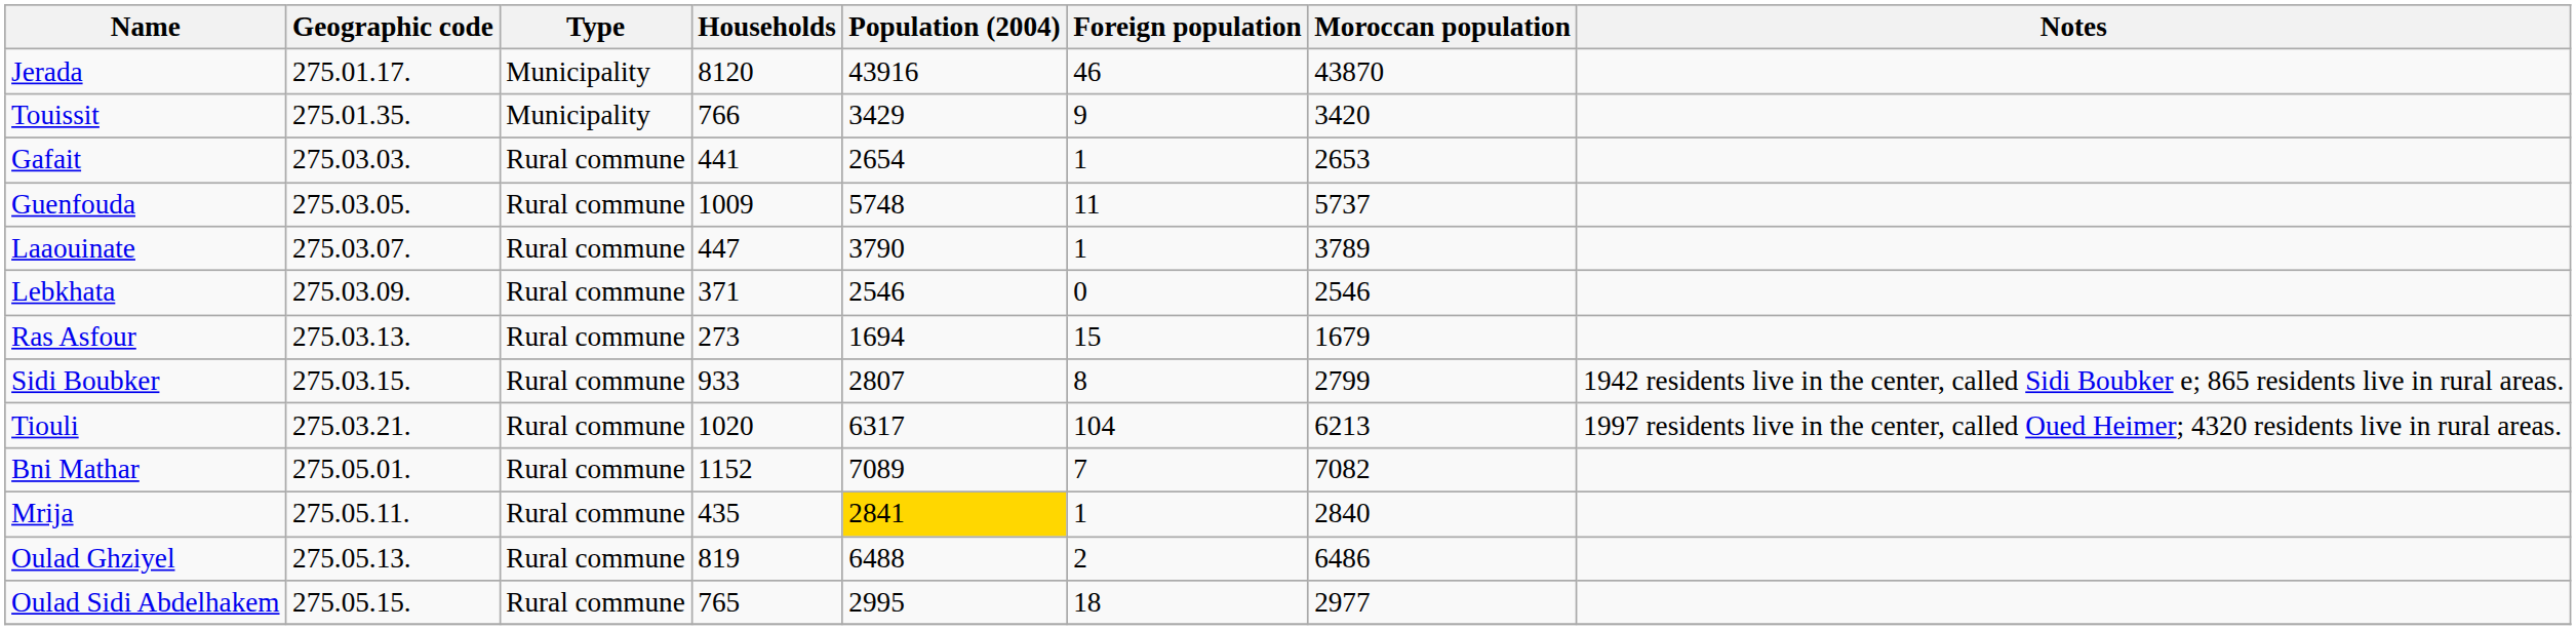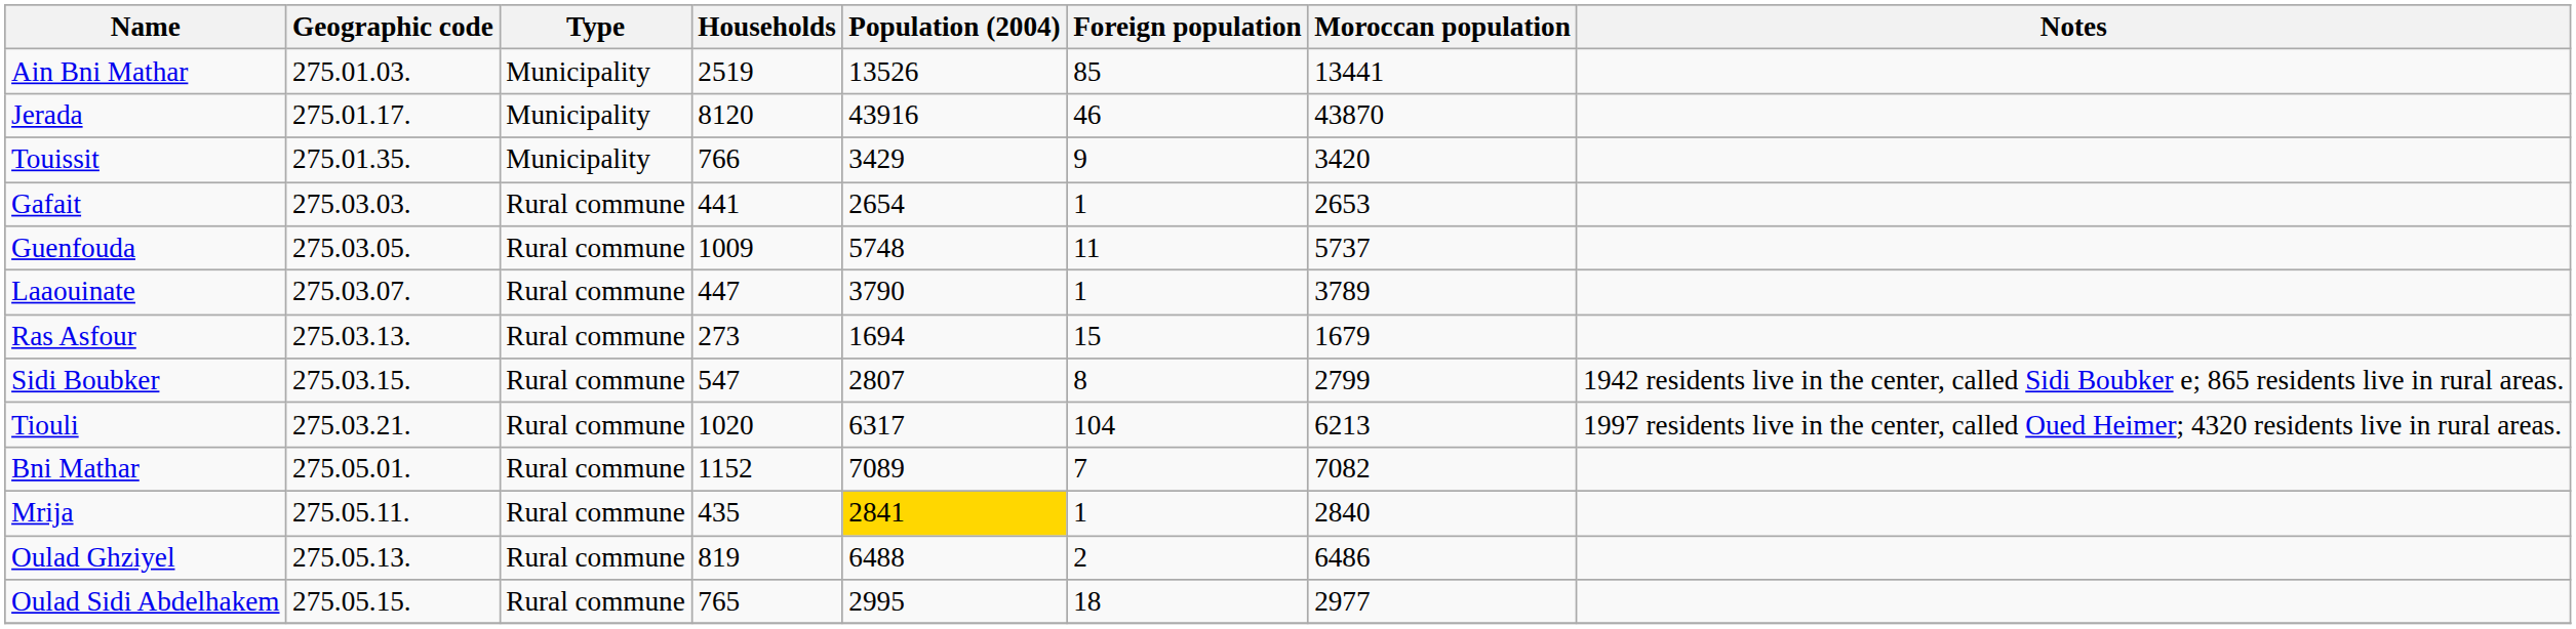 <table class="wikitable sortable">
 <tr>
 <th>Name</th>
 <th>Geographic code</th>
 <th>Type</th>
 <th>Households</th>
 <th>Population (2004)</th>
 <th>Foreign population</th>
 <th>Moroccan population</th>
 <th>Notes</th>
+</tr>
+<tr>
+<td><a href='#'>Ain Bni Mathar</a></td>
+<td>275.01.03.</td>
+<td>Municipality</td>
+<td>2519</td>
+<td>13526</td>
+<td>85</td>
+<td>13441</td>
+<td></td>
 </tr>
 <tr>
 <td><a href='#'>Jerada</a></td>
 <td>275.01.17.</td>
 <td>Municipality</td>
 <td>8120</td>
 <td>43916</td>
 <td>46</td>
 <td>43870</td>
 <td></td>
 </tr>
 <tr>
 <td><a href='#'>Touissit</a></td>
 <td>275.01.35.</td>
 <td>Municipality</td>
 <td>766</td>
 <td>3429</td>
 <td>9</td>
 <td>3420</td>
 <td></td>
 </tr>
 <tr>
 <td><a href='#'>Gafait</a></td>
 <td>275.03.03.</td>
 <td>Rural commune</td>
 <td>441</td>
 <td>2654</td>
 <td>1</td>
 <td>2653</td>
 <td></td>
 </tr>
 <tr>
 <td><a href='#'>Guenfouda</a></td>
 <td>275.03.05.</td>
 <td>Rural commune</td>
 <td>1009</td>
 <td>5748</td>
 <td>11</td>
 <td>5737</td>
 <td></td>
 </tr>
 <tr>
 <td><a href='#'>Laaouinate</a></td>
 <td>275.03.07.</td>
 <td>Rural commune</td>
 <td>447</td>
 <td>3790</td>
 <td>1</td>
 <td>3789</td>
 <td></td>
 </tr>
 <tr>
-<td><a href='#'>Lebkhata</a></td>
-<td>275.03.09.</td>
-<td>Rural commune</td>
-<td>371</td>
-<td>2546</td>
-<td>0</td>
-<td>2546</td>
-<td></td>
-</tr>
-<tr>
 <td><a href='#'>Ras Asfour</a></td>
 <td>275.03.13.</td>
 <td>Rural commune</td>
 <td>273</td>
 <td>1694</td>
 <td>15</td>
 <td>1679</td>
 <td></td>
 </tr>
 <tr>
 <td><a href='#'>Sidi Boubker</a></td>
 <td>275.03.15.</td>
 <td>Rural commune</td>
-<td>933</td>
+<td>547</td>
 <td>2807</td>
 <td>8</td>
 <td>2799</td>
 <td>1942 residents live in the center, called <a href='#'>Sidi Boubker</a> e; 865 residents live in rural areas.</td>
 </tr>
 <tr>
 <td><a href='#'>Tiouli</a></td>
 <td>275.03.21.</td>
 <td>Rural commune</td>
 <td>1020</td>
 <td>6317</td>
 <td>104</td>
 <td>6213</td>
 <td>1997 residents live in the center, called <a href='#'>Oued Heimer</a>; 4320 residents live in rural areas.</td>
 </tr>
 <tr>
 <td><a href='#'>Bni Mathar</a></td>
 <td>275.05.01.</td>
 <td>Rural commune</td>
 <td>1152</td>
 <td>7089</td>
 <td>7</td>
 <td>7082</td>
 <td></td>
 </tr>
 <tr>
 <td><a href='#'>Mrija</a></td>
 <td>275.05.11.</td>
 <td>Rural commune</td>
 <td>435</td>
 <td style="background: gold;">2841</td>
 <td>1</td>
 <td>2840</td>
 <td></td>
 </tr>
 <tr>
 <td><a href='#'>Oulad Ghziyel</a></td>
 <td>275.05.13.</td>
 <td>Rural commune</td>
 <td>819</td>
 <td>6488</td>
 <td>2</td>
 <td>6486</td>
 <td></td>
 </tr>
 <tr>
 <td><a href='#'>Oulad Sidi Abdelhakem</a></td>
 <td>275.05.15.</td>
 <td>Rural commune</td>
 <td>765</td>
 <td>2995</td>
 <td>18</td>
 <td>2977</td>
 <td></td>
 </tr>
 <tr>
 </tr>
 </table>
